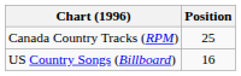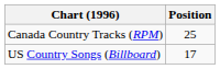 <table class="wikitable sortable">
 <tr>
 <th scope="col">Chart (1996)</th>
 <th scope="col">Position</th>
 </tr>
 <tr>
 <td>Canada Country Tracks (<em><a href='#'>RPM</a></em>)</td>
 <td align="center">25</td>
 </tr>
 <tr>
 <td>US <a href='#'>Country Songs</a> (<em><a href='#'>Billboard</a></em>)</td>
-<td align="center">16</td>
+<td align="center">17</td>
 </tr>
 </table>
